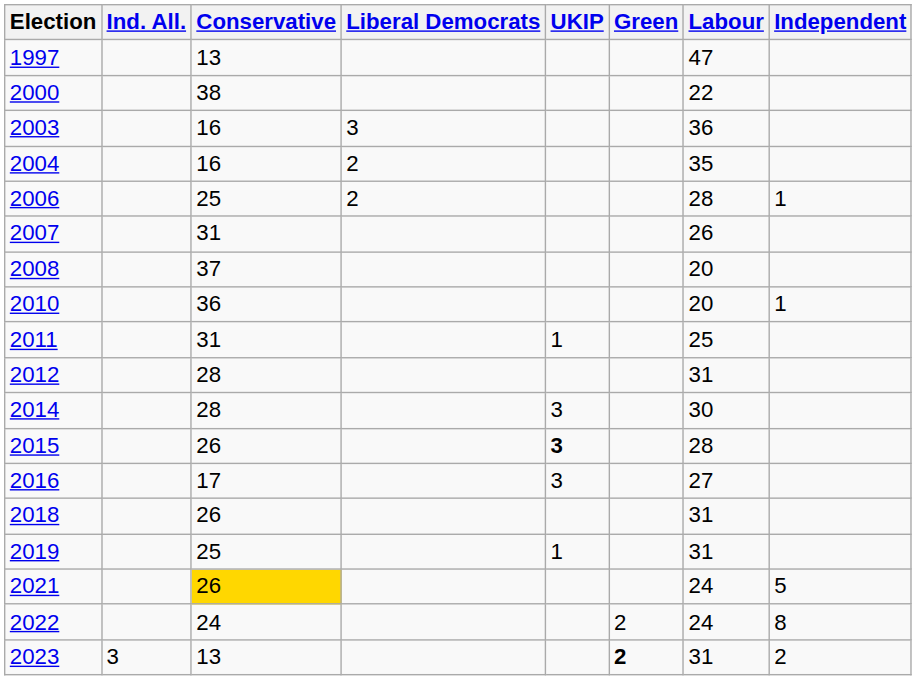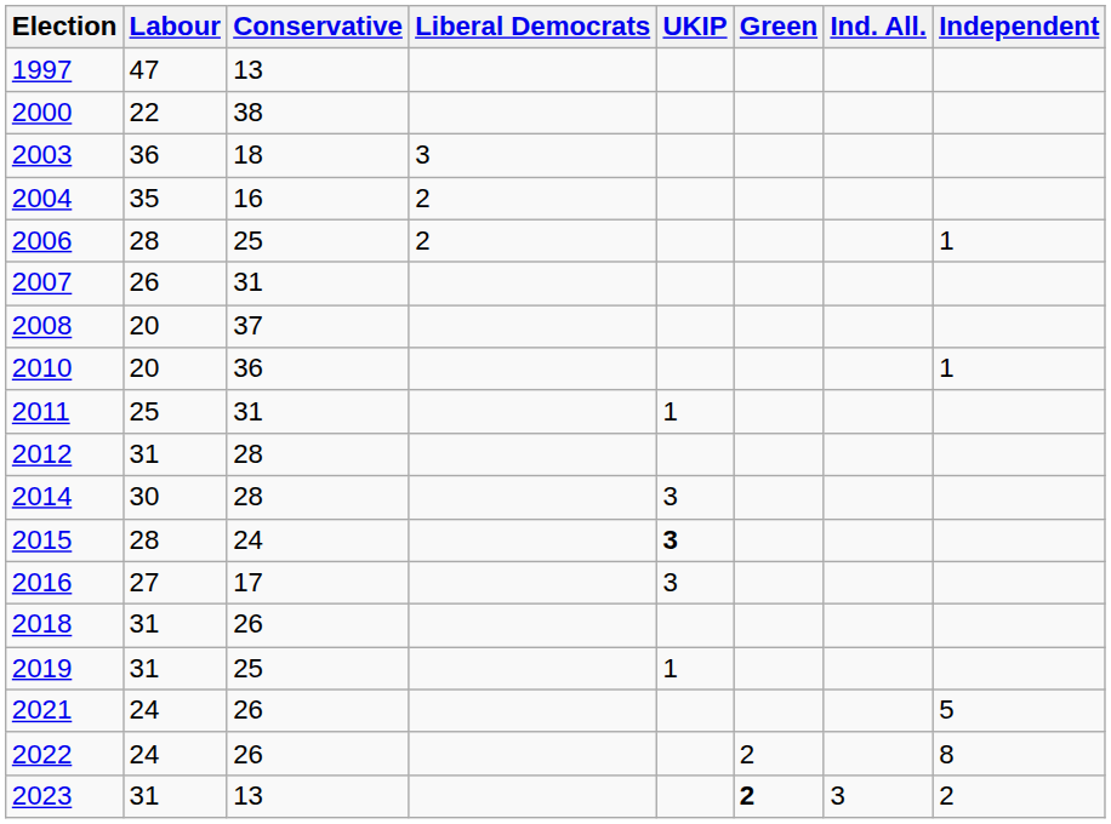 <table class="wikitable">
 <tr>
 <th>Election</th>
-<th><a href='#'>Ind. All.</a></th>
+<th><a href='#'>Labour</a></th>
 <th><a href='#'>Conservative</a></th>
 <th><a href='#'>Liberal Democrats</a></th>
 <th><a href='#'>UKIP</a></th>
 <th><a href='#'>Green</a></th>
-<th><a href='#'>Labour</a></th>
+<th><a href='#'>Ind. All.</a></th>
 <th><a href='#'>Independent</a></th>
 </tr>
 <tr>
 <td><a href='#'>1997</a></td>
-<td></td>
+<td>47</td>
 <td>13</td>
 <td></td>
 <td></td>
 <td></td>
-<td>47</td>
+<td></td>
 <td></td>
 </tr>
 <tr>
 <td><a href='#'>2000</a></td>
-<td></td>
+<td>22</td>
 <td>38</td>
 <td></td>
 <td></td>
 <td></td>
-<td>22</td>
+<td></td>
 <td></td>
 </tr>
 <tr>
 <td><a href='#'>2003</a></td>
-<td></td>
-<td>16</td>
+<td>36</td>
+<td>18</td>
 <td>3</td>
 <td></td>
 <td></td>
-<td>36</td>
+<td></td>
 <td></td>
 </tr>
 <tr>
 <td><a href='#'>2004</a></td>
-<td></td>
+<td>35</td>
 <td>16</td>
 <td>2</td>
 <td></td>
 <td></td>
-<td>35</td>
+<td></td>
 <td></td>
 </tr>
 <tr>
 <td><a href='#'>2006</a></td>
-<td></td>
+<td>28</td>
 <td>25</td>
 <td>2</td>
 <td></td>
 <td></td>
-<td>28</td>
+<td></td>
 <td>1</td>
 </tr>
 <tr>
 <td><a href='#'>2007</a></td>
-<td></td>
+<td>26</td>
 <td>31</td>
 <td></td>
 <td></td>
 <td></td>
-<td>26</td>
+<td></td>
 <td></td>
 </tr>
 <tr>
 <td><a href='#'>2008</a></td>
-<td></td>
+<td>20</td>
 <td>37</td>
 <td></td>
 <td></td>
 <td></td>
-<td>20</td>
+<td></td>
 <td></td>
 </tr>
 <tr>
 <td><a href='#'>2010</a></td>
-<td></td>
+<td>20</td>
 <td>36</td>
 <td></td>
 <td></td>
 <td></td>
-<td>20</td>
+<td></td>
 <td>1</td>
 </tr>
 <tr>
 <td><a href='#'>2011</a></td>
-<td></td>
+<td>25</td>
 <td>31</td>
 <td></td>
 <td>1</td>
 <td></td>
-<td>25</td>
+<td></td>
 <td></td>
 </tr>
 <tr>
 <td><a href='#'>2012</a></td>
-<td></td>
+<td>31</td>
 <td>28</td>
 <td></td>
 <td></td>
 <td></td>
-<td>31</td>
+<td></td>
 <td></td>
 </tr>
 <tr>
 <td><a href='#'>2014</a></td>
-<td></td>
+<td>30</td>
 <td>28</td>
 <td></td>
 <td>3</td>
 <td></td>
-<td>30</td>
+<td></td>
 <td></td>
 </tr>
 <tr>
 <td><a href='#'>2015</a></td>
-<td></td>
-<td>26</td>
+<td>28</td>
+<td>24</td>
 <td></td>
 <td><strong>3</strong></td>
 <td></td>
-<td>28</td>
+<td></td>
 <td></td>
 </tr>
 <tr>
 <td><a href='#'>2016</a></td>
-<td></td>
+<td>27</td>
 <td>17</td>
 <td></td>
 <td>3</td>
 <td></td>
-<td>27</td>
+<td></td>
 <td></td>
 </tr>
 <tr>
 <td><a href='#'>2018</a></td>
-<td></td>
+<td>31</td>
 <td>26</td>
 <td></td>
 <td></td>
 <td></td>
-<td>31</td>
+<td></td>
 <td></td>
 </tr>
 <tr>
 <td><a href='#'>2019</a></td>
-<td></td>
+<td>31</td>
 <td>25</td>
 <td></td>
 <td>1</td>
 <td></td>
-<td>31</td>
+<td></td>
 <td></td>
 </tr>
 <tr>
 <td><a href='#'>2021</a></td>
-<td></td>
-<td style="background: gold;">26</td>
+<td>24</td>
+<td>26</td>
 <td></td>
 <td></td>
 <td></td>
-<td>24</td>
+<td></td>
 <td>5</td>
 </tr>
 <tr>
 <td><a href='#'>2022</a></td>
-<td></td>
 <td>24</td>
+<td>26</td>
 <td></td>
 <td></td>
 <td>2</td>
-<td>24</td>
+<td></td>
 <td>8</td>
 </tr>
 <tr>
 <td><a href='#'>2023</a></td>
-<td>3</td>
+<td>31</td>
 <td>13</td>
 <td></td>
 <td></td>
 <td><strong>2</strong></td>
-<td>31</td>
+<td>3</td>
 <td>2</td>
 </tr>
 </table>
